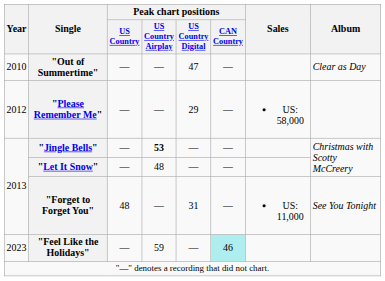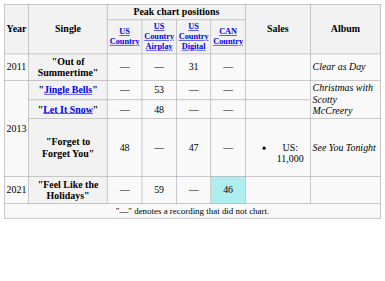 <table class="wikitable plainrowheaders" style="text-align:center;">
 <tr>
 <th rowspan="2">Year</th>
 <th rowspan="2" style="width:12em;">Single</th>
 <th colspan="4">Peak chart positions</th>
 <th rowspan="2" style="width:9em;">Sales</th>
 <th rowspan="2" style="width:15em;">Album</th>
 </tr>
 <tr style="font-size:smaller;">
 <th style="width:4em;"><a href='#'>US Country</a><br></th>
 <th style="width:4em;"><a href='#'>US Country Airplay</a><br></th>
 <th style="width:4em;"><a href='#'>US Country Digital</a><br></th>
 <th style="width:4em;"><a href='#'>CAN Country</a><br></th>
 </tr>
 <tr>
-<td>2010</td>
+<td>2011</td>
 <th scope="row">"Out of Summertime"</th>
 <td>—</td>
 <td>—</td>
-<td>47</td>
+<td>31</td>
 <td>—</td>
 <td></td>
 <td style="text-align:left;"><em>Clear as Day</em></td>
 </tr>
 <tr>
-<td>2012</td>
-<th scope="row">"<a href='#'>Please Remember Me</a>"</th>
-<td>—</td>
-<td>—</td>
-<td>29</td>
-<td>—</td>
-<td><br><ul><li>US: 58,000</li></ul></td>
-<td></td>
-</tr>
-<tr>
 <td rowspan="3">2013</td>
 <th scope="row">"<a href='#'>Jingle Bells</a>"</th>
 <td>—</td>
-<td><strong>53</strong></td>
+<td>53</td>
 <td>—</td>
 <td>—</td>
 <td></td>
 <td style="text-align:left;" rowspan="2"><em>Christmas with Scotty McCreery</em></td>
 </tr>
 <tr>
 <th scope="row">"<a href='#'>Let It Snow</a>"</th>
 <td>—</td>
 <td>48</td>
 <td>—</td>
 <td>—</td>
 <td></td>
 </tr>
 <tr>
 <th scope="row">"Forget to Forget You"</th>
 <td>48</td>
 <td>—</td>
-<td>31</td>
+<td>47</td>
 <td>—</td>
 <td><br><ul><li>US: 11,000</li></ul></td>
 <td style="text-align:left;"><em>See You Tonight</em></td>
 </tr>
 <tr>
-<td>2023</td>
+<td>2021</td>
 <th scope="row">"Feel Like the Holidays"</th>
 <td>—</td>
 <td>59</td>
 <td>—</td>
 <td style="background: paleturquoise;">46</td>
 <td></td>
 <td></td>
 </tr>
 <tr>
 <td colspan="8" style="font-size:90%">"—" denotes a recording that did not chart.</td>
 </tr>
 </table>
